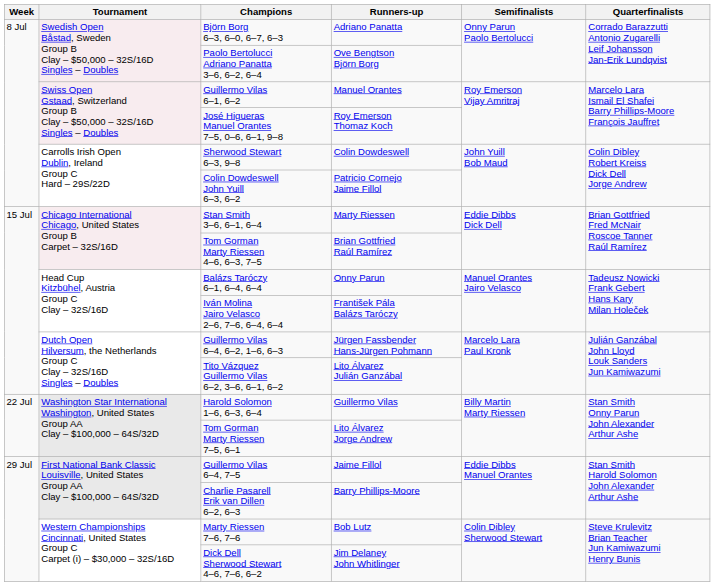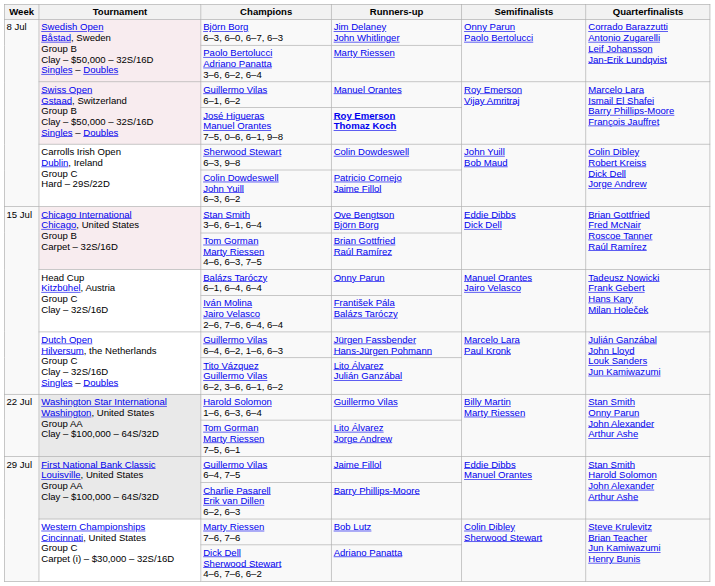 <table class=wikitable style=font-size:95%>
 <tr>
 <th style="width:48px;">Week</th>
 <th style="width:250px;">Tournament</th>
 <th style="width:200px;">Champions</th>
 <th style="width:200px;">Runners-up</th>
 <th style="width:190px;">Semifinalists</th>
 <th style="width:190px;">Quarterfinalists</th>
 </tr>
 <tr valign=top>
 <td rowspan=6>8 Jul</td>
 <td style="background:#F8ECEF;" rowspan="2"><a href='#'>Swedish Open</a> <br> <a href='#'>Båstad</a>, Sweden <br> Group B <br> Clay – $50,000 – 32S/16D <br> <a href='#'>Singles</a> – <a href='#'>Doubles</a></td>
 <td> <a href='#'>Björn Borg</a> <br> 6–3, 6–0, 6–7, 6–3</td>
-<td> <a href='#'>Adriano Panatta</a></td>
+<td> <a href='#'>Jim Delaney</a> <br>  <a href='#'>John Whitlinger</a></td>
 <td rowspan=2> <a href='#'>Onny Parun</a> <br>  <a href='#'>Paolo Bertolucci</a></td>
 <td rowspan=2> <a href='#'>Corrado Barazzutti</a> <br>  <a href='#'>Antonio Zugarelli</a> <br>  <a href='#'>Leif Johansson</a> <br>  <a href='#'>Jan-Erik Lundqvist</a></td>
 </tr>
 <tr valign=top>
 <td> <a href='#'>Paolo Bertolucci</a> <br>  <a href='#'>Adriano Panatta</a> <br> 3–6, 6–2, 6–4</td>
-<td> <a href='#'>Ove Bengtson</a> <br>  <a href='#'>Björn Borg</a></td>
+<td> <a href='#'>Marty Riessen</a></td>
 </tr>
 <tr valign=top>
 <td style="background:#F8ECEF;" rowspan="2"><a href='#'>Swiss Open</a> <br> <a href='#'>Gstaad</a>, Switzerland <br> Group B  <br> Clay – $50,000 – 32S/16D <br> <a href='#'>Singles</a> – <a href='#'>Doubles</a></td>
 <td> <a href='#'>Guillermo Vilas</a> <br> 6–1, 6–2</td>
 <td> <a href='#'>Manuel Orantes</a></td>
 <td rowspan=2> <a href='#'>Roy Emerson</a> <br>  <a href='#'>Vijay Amritraj</a></td>
 <td rowspan=2> <a href='#'>Marcelo Lara</a> <br>  <a href='#'>Ismail El Shafei</a> <br>  <a href='#'>Barry Phillips-Moore</a> <br>  <a href='#'>François Jauffret</a></td>
 </tr>
 <tr valign=top>
 <td> <a href='#'>José Higueras</a> <br>  <a href='#'>Manuel Orantes</a> <br> 7–5, 0–6, 6–1, 9–8</td>
-<td> <a href='#'>Roy Emerson</a> <br>  <a href='#'>Thomaz Koch</a></td>
+<td><strong> <a href='#'>Roy Emerson</a> <br>  <a href='#'>Thomaz Koch</a></strong></td>
 </tr>
 <tr valign=top>
 <td style="background:#FFFFFF;" rowspan="2">Carrolls Irish Open <br> <a href='#'>Dublin</a>, Ireland <br> Group C <br> Hard – 29S/22D</td>
 <td> <a href='#'>Sherwood Stewart</a> <br> 6–3, 9–8</td>
 <td> <a href='#'>Colin Dowdeswell</a></td>
 <td rowspan=2> <a href='#'>John Yuill</a> <br>  <a href='#'>Bob Maud</a></td>
 <td rowspan=2> <a href='#'>Colin Dibley</a> <br>  <a href='#'>Robert Kreiss</a> <br>  <a href='#'>Dick Dell</a> <br>  <a href='#'>Jorge Andrew</a></td>
 </tr>
 <tr valign=top>
 <td> <a href='#'>Colin Dowdeswell</a> <br>  <a href='#'>John Yuill</a> <br> 6–3, 6–2</td>
 <td> <a href='#'>Patricio Cornejo</a> <br>  <a href='#'>Jaime Fillol</a></td>
 </tr>
 <tr valign=top>
 <td rowspan=6>15 Jul</td>
 <td style="background:#F8ECEF;" rowspan="2"><a href='#'>Chicago International</a> <br> <a href='#'>Chicago</a>, United States <br> Group B <br> Carpet – 32S/16D</td>
 <td> <a href='#'>Stan Smith</a> <br> 3–6, 6–1, 6–4</td>
-<td> <a href='#'>Marty Riessen</a></td>
+<td> <a href='#'>Ove Bengtson</a> <br>  <a href='#'>Björn Borg</a></td>
 <td rowspan=2> <a href='#'>Eddie Dibbs</a> <br>  <a href='#'>Dick Dell</a></td>
 <td rowspan=2> <a href='#'>Brian Gottfried</a> <br>  <a href='#'>Fred McNair</a> <br>  <a href='#'>Roscoe Tanner</a> <br>  <a href='#'>Raúl Ramírez</a></td>
 </tr>
 <tr valign=top>
 <td> <a href='#'>Tom Gorman</a> <br>  <a href='#'>Marty Riessen</a> <br> 4–6, 6–3, 7–5</td>
 <td> <a href='#'>Brian Gottfried</a> <br>  <a href='#'>Raúl Ramírez</a></td>
 </tr>
 <tr valign=top>
 <td style="background:#FFFFFF;" rowspan="2">Head Cup <br> <a href='#'>Kitzbühel</a>, Austria <br> Group C <br> Clay – 32S/16D</td>
 <td> <a href='#'>Balázs Taróczy</a> <br> 6–1, 6–4, 6–4</td>
 <td> <a href='#'>Onny Parun</a></td>
 <td rowspan=2> <a href='#'>Manuel Orantes</a> <br>  <a href='#'>Jairo Velasco</a></td>
 <td rowspan=2> <a href='#'>Tadeusz Nowicki</a> <br>  <a href='#'>Frank Gebert</a> <br>  <a href='#'>Hans Kary</a> <br>  <a href='#'>Milan Holeček</a></td>
 </tr>
 <tr valign=top>
 <td> <a href='#'>Iván Molina</a> <br>  <a href='#'>Jairo Velasco</a> <br> 2–6, 7–6, 6–4, 6–4</td>
 <td> <a href='#'>František Pála</a> <br>  <a href='#'>Balázs Taróczy</a></td>
 </tr>
 <tr valign=top>
 <td style="background:#FFFFFF;" rowspan="2"><a href='#'>Dutch Open</a> <br> <a href='#'>Hilversum</a>, the Netherlands <br> Group C <br> Clay – 32S/16D <br> <a href='#'>Singles</a> – <a href='#'>Doubles</a></td>
 <td> <a href='#'>Guillermo Vilas</a> <br> 6–4, 6–2, 1–6, 6–3</td>
 <td> <a href='#'>Jürgen Fassbender</a> <br>  <a href='#'>Hans-Jürgen Pohmann</a></td>
 <td rowspan=2> <a href='#'>Marcelo Lara</a> <br>  <a href='#'>Paul Kronk</a></td>
 <td rowspan=2> <a href='#'>Julián Ganzábal</a> <br>  <a href='#'>John Lloyd</a> <br>  <a href='#'>Louk Sanders</a> <br>  <a href='#'>Jun Kamiwazumi</a></td>
 </tr>
 <tr valign=top>
 <td> <a href='#'>Tito Vázquez</a> <br>  <a href='#'>Guillermo Vilas</a> <br> 6–2, 3–6, 6–1, 6–2</td>
 <td> <a href='#'>Lito Álvarez</a> <br>  <a href='#'>Julián Ganzábal</a></td>
 </tr>
 <tr valign=top>
 <td rowspan=2>22 Jul</td>
 <td style="background:#E9E9E9;" rowspan="2"><a href='#'>Washington Star International</a> <br> <a href='#'>Washington</a>, United States <br> Group AA <br> Clay – $100,000 – 64S/32D</td>
 <td> <a href='#'>Harold Solomon</a> <br> 1–6, 6–3, 6–4</td>
 <td> <a href='#'>Guillermo Vilas</a></td>
 <td rowspan=2> <a href='#'>Billy Martin</a> <br>  <a href='#'>Marty Riessen</a></td>
 <td rowspan=2> <a href='#'>Stan Smith</a> <br>  <a href='#'>Onny Parun</a> <br>  <a href='#'>John Alexander</a> <br>  <a href='#'>Arthur Ashe</a></td>
 </tr>
 <tr valign=top>
 <td> <a href='#'>Tom Gorman</a> <br>  <a href='#'>Marty Riessen</a> <br> 7–5, 6–1</td>
 <td> <a href='#'>Lito Álvarez</a> <br>  <a href='#'>Jorge Andrew</a></td>
 </tr>
 <tr valign=top>
 <td rowspan=4>29 Jul</td>
 <td style="background:#E9E9E9;" rowspan="2"><a href='#'>First National Bank Classic</a> <br> <a href='#'>Louisville</a>, United States <br> Group AA <br> Clay – $100,000 – 64S/32D</td>
 <td> <a href='#'>Guillermo Vilas</a> <br> 6–4, 7–5</td>
 <td> <a href='#'>Jaime Fillol</a></td>
 <td rowspan=2> <a href='#'>Eddie Dibbs</a> <br>  <a href='#'>Manuel Orantes</a></td>
 <td rowspan=2> <a href='#'>Stan Smith</a> <br>  <a href='#'>Harold Solomon</a> <br>  <a href='#'>John Alexander</a> <br>  <a href='#'>Arthur Ashe</a></td>
 </tr>
 <tr valign=top>
 <td> <a href='#'>Charlie Pasarell</a> <br>  <a href='#'>Erik van Dillen</a> <br> 6–2, 6–3</td>
 <td> <a href='#'>Barry Phillips-Moore</a></td>
 </tr>
 <tr valign=top>
 <td style="background:#FFFFFF;" rowspan="2"><a href='#'>Western Championships</a> <br> <a href='#'>Cincinnati</a>, United States <br> Group C <br> Carpet (i) – $30,000 – 32S/16D</td>
 <td> <a href='#'>Marty Riessen</a> <br> 7–6, 7–6</td>
 <td> <a href='#'>Bob Lutz</a></td>
 <td rowspan=2> <a href='#'>Colin Dibley</a> <br>  <a href='#'>Sherwood Stewart</a></td>
 <td rowspan=2> <a href='#'>Steve Krulevitz</a> <br>  <a href='#'>Brian Teacher</a> <br>  <a href='#'>Jun Kamiwazumi</a> <br>  <a href='#'>Henry Bunis</a></td>
 </tr>
 <tr valign=top>
 <td> <a href='#'>Dick Dell</a> <br>  <a href='#'>Sherwood Stewart</a> <br> 4–6, 7–6, 6–2</td>
-<td> <a href='#'>Jim Delaney</a> <br>  <a href='#'>John Whitlinger</a></td>
+<td> <a href='#'>Adriano Panatta</a></td>
 </tr>
 </table>
